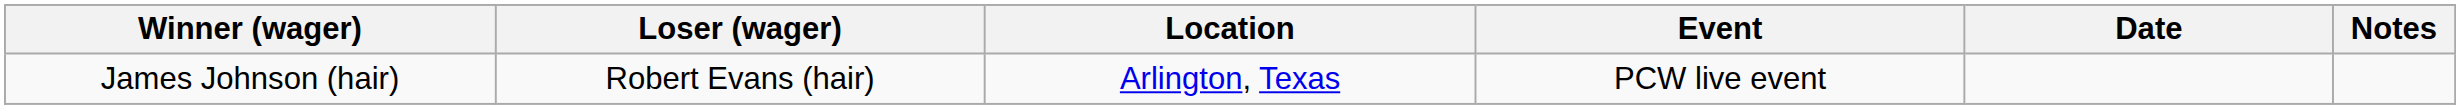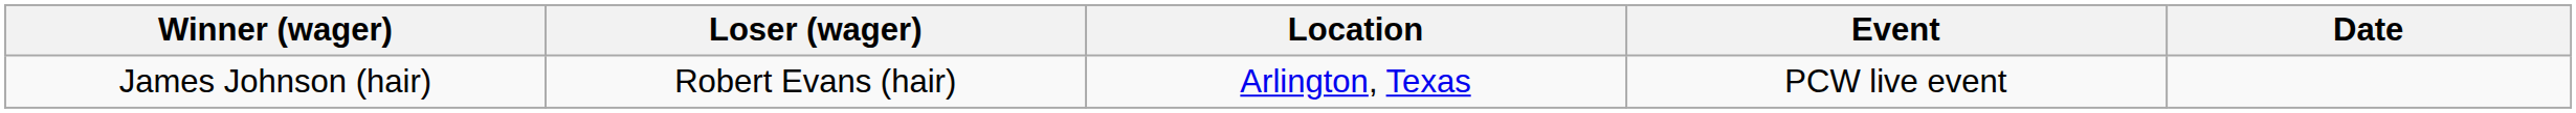 <table class="wikitable" style="width:100%;">
 <tr>
 <th style="width:20%;">Winner (wager)</th>
 <th style="width:20%;">Loser (wager)</th>
 <th style="width:20%;">Location</th>
 <th style="width:20%;">Event</th>
 <th style="width:15%;">Date</th>
-<th style="width:5%;">Notes</th>
 </tr>
 <tr style="text-align:center;">
 <td>James Johnson (hair)</td>
 <td>Robert Evans (hair)</td>
 <td><a href='#'>Arlington</a>, <a href='#'>Texas</a></td>
 <td>PCW live event</td>
 <td></td>
-<td></td>
 </tr>
 </table>
